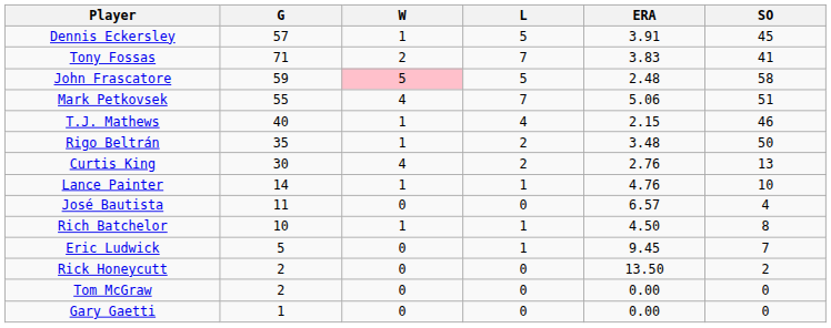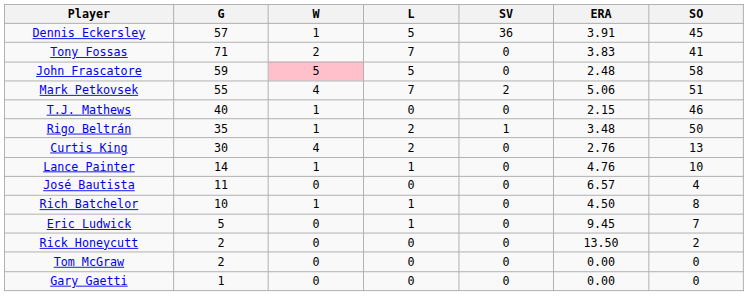 <table class="wikitable sortable">
 <tr>
 <th bgcolor="#DDDDFF" width="16%">Player</th>
 <th bgcolor="#DDDDFF" width="9%">G</th>
 <th bgcolor="#DDDDFF" width="9%">W</th>
 <th bgcolor="#DDDDFF" width="9%">L</th>
+<th bgcolor="#DDDDFF" width="9%">SV</th>
 <th bgcolor="#DDDDFF" width="9%">ERA</th>
 <th bgcolor="#DDDDFF" width="9%">SO</th>
 </tr>
 <tr align=center>
 <td><a href='#'>Dennis Eckersley</a></td>
 <td>57</td>
 <td>1</td>
 <td>5</td>
+<td>36</td>
 <td>3.91</td>
 <td>45</td>
 </tr>
 <tr align=center>
 <td><a href='#'>Tony Fossas</a></td>
 <td>71</td>
 <td>2</td>
 <td>7</td>
+<td>0</td>
 <td>3.83</td>
 <td>41</td>
 </tr>
 <tr align=center>
 <td><a href='#'>John Frascatore</a></td>
 <td>59</td>
 <td style="background: pink;">5</td>
 <td>5</td>
+<td>0</td>
 <td>2.48</td>
 <td>58</td>
 </tr>
 <tr align=center>
 <td><a href='#'>Mark Petkovsek</a></td>
 <td>55</td>
 <td>4</td>
 <td>7</td>
+<td>2</td>
 <td>5.06</td>
 <td>51</td>
 </tr>
 <tr align=center>
 <td><a href='#'>T.J. Mathews</a></td>
 <td>40</td>
 <td>1</td>
-<td>4</td>
+<td>0</td>
+<td>0</td>
 <td>2.15</td>
 <td>46</td>
 </tr>
 <tr align=center>
 <td><a href='#'>Rigo Beltrán</a></td>
 <td>35</td>
 <td>1</td>
 <td>2</td>
+<td>1</td>
 <td>3.48</td>
 <td>50</td>
 </tr>
 <tr align=center>
 <td><a href='#'>Curtis King</a></td>
 <td>30</td>
 <td>4</td>
 <td>2</td>
+<td>0</td>
 <td>2.76</td>
 <td>13</td>
 </tr>
 <tr align=center>
 <td><a href='#'>Lance Painter</a></td>
 <td>14</td>
 <td>1</td>
 <td>1</td>
+<td>0</td>
 <td>4.76</td>
 <td>10</td>
 </tr>
 <tr align=center>
 <td><a href='#'>José Bautista</a></td>
 <td>11</td>
+<td>0</td>
 <td>0</td>
 <td>0</td>
 <td>6.57</td>
 <td>4</td>
 </tr>
 <tr align=center>
 <td><a href='#'>Rich Batchelor</a></td>
 <td>10</td>
 <td>1</td>
 <td>1</td>
+<td>0</td>
 <td>4.50</td>
 <td>8</td>
 </tr>
 <tr align=center>
 <td><a href='#'>Eric Ludwick</a></td>
 <td>5</td>
 <td>0</td>
 <td>1</td>
+<td>0</td>
 <td>9.45</td>
 <td>7</td>
 </tr>
 <tr align=center>
 <td><a href='#'>Rick Honeycutt</a></td>
 <td>2</td>
+<td>0</td>
 <td>0</td>
 <td>0</td>
 <td>13.50</td>
 <td>2</td>
 </tr>
 <tr align=center>
 <td><a href='#'>Tom McGraw</a></td>
 <td>2</td>
 <td>0</td>
 <td>0</td>
+<td>0</td>
 <td>0.00</td>
 <td>0</td>
 </tr>
 <tr align=center>
 <td><a href='#'>Gary Gaetti</a></td>
 <td>1</td>
 <td>0</td>
 <td>0</td>
+<td>0</td>
 <td>0.00</td>
 <td>0</td>
 </tr>
 </table>
